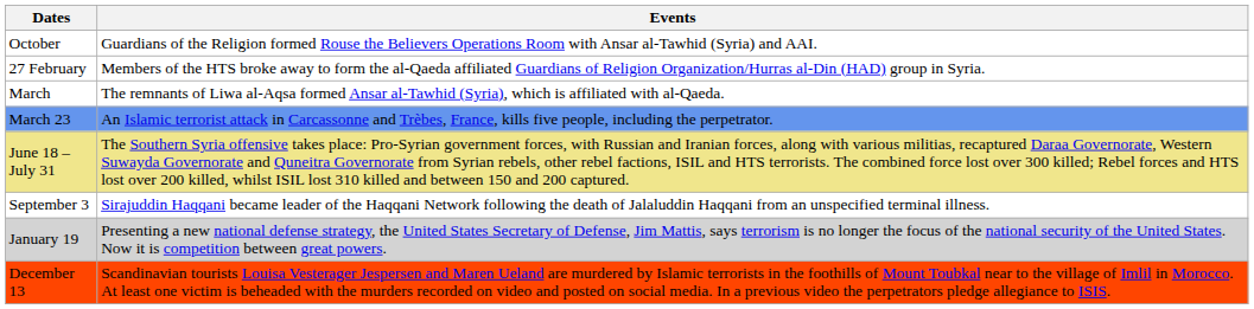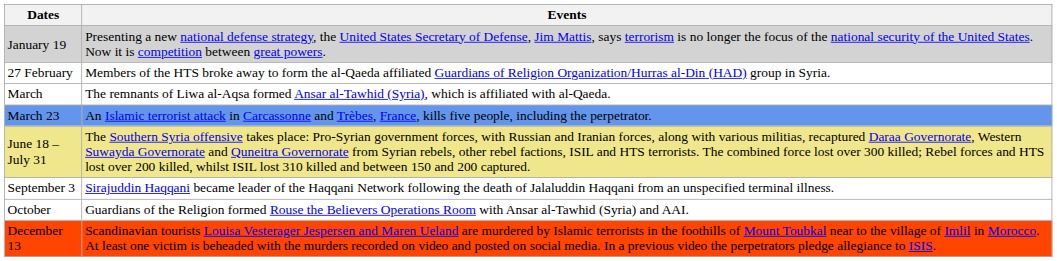 <table class="wikitable">
 <tr>
 <th>Dates</th>
 <th>Events</th>
 </tr>
-<tr style="background:white">
-<td>October</td>
-<td>Guardians of the Religion formed <a href='#'>Rouse the Believers Operations Room</a> with Ansar al-Tawhid (Syria) and AAI.</td>
+<tr style="background:lightgrey">
+<td>January 19</td>
+<td>Presenting a new <a href='#'>national defense strategy</a>, the <a href='#'>United States Secretary of Defense</a>, <a href='#'>Jim Mattis</a>, says <a href='#'>terrorism</a> is no longer the focus of the <a href='#'>national security of the United States</a>. Now it is <a href='#'>competition</a> between <a href='#'>great powers</a>.</td>
 </tr>
 <tr style="background:white">
 <td>27 February</td>
 <td>Members of the HTS broke away to form the al-Qaeda affiliated <a href='#'>Guardians of Religion Organization/Hurras al-Din (HAD)</a> group in Syria.</td>
 </tr>
 <tr style="background:white">
 <td>March</td>
 <td>The remnants of Liwa al-Aqsa formed <a href='#'>Ansar al-Tawhid (Syria)</a>, which is affiliated with al-Qaeda.</td>
 </tr>
 <tr style="background:cornflowerblue;">
 <td>March 23</td>
 <td>An <a href='#'>Islamic terrorist attack</a> in <a href='#'>Carcassonne</a> and <a href='#'>Trèbes</a>, <a href='#'>France</a>, kills five people, including the perpetrator.</td>
 </tr>
 <tr style="background:khaki">
 <td>June 18 – July 31</td>
 <td>The <a href='#'>Southern Syria offensive</a> takes place: Pro-Syrian government forces, with Russian and Iranian forces, along with various militias, recaptured <a href='#'>Daraa Governorate</a>, Western <a href='#'>Suwayda Governorate</a> and <a href='#'>Quneitra Governorate</a> from Syrian rebels, other rebel factions, ISIL and HTS terrorists. The combined force lost over 300 killed; Rebel forces and HTS lost over 200 killed, whilst ISIL lost 310 killed and between 150 and 200 captured.</td>
 </tr>
 <tr style="background:white">
 <td>September 3</td>
 <td><a href='#'>Sirajuddin Haqqani</a> became leader of the Haqqani Network following the death of Jalaluddin Haqqani from an unspecified terminal illness.</td>
 </tr>
-<tr style="background:lightgrey">
-<td>January 19</td>
-<td>Presenting a new <a href='#'>national defense strategy</a>, the <a href='#'>United States Secretary of Defense</a>, <a href='#'>Jim Mattis</a>, says <a href='#'>terrorism</a> is no longer the focus of the <a href='#'>national security of the United States</a>. Now it is <a href='#'>competition</a> between <a href='#'>great powers</a>.</td>
+<tr style="background:white">
+<td>October</td>
+<td>Guardians of the Religion formed <a href='#'>Rouse the Believers Operations Room</a> with Ansar al-Tawhid (Syria) and AAI.</td>
 </tr>
 <tr style="background:orangered;">
 <td>December 13</td>
 <td>Scandinavian tourists <a href='#'>Louisa Vesterager Jespersen and Maren Ueland</a> are murdered by Islamic terrorists in the foothills of <a href='#'>Mount Toubkal</a> near to the village of <a href='#'>Imlil</a> in <a href='#'>Morocco</a>. At least one victim is beheaded with the murders recorded on video and posted on social media. In a previous video the perpetrators pledge allegiance to <a href='#'>ISIS</a>.</td>
 </tr>
 </table>
